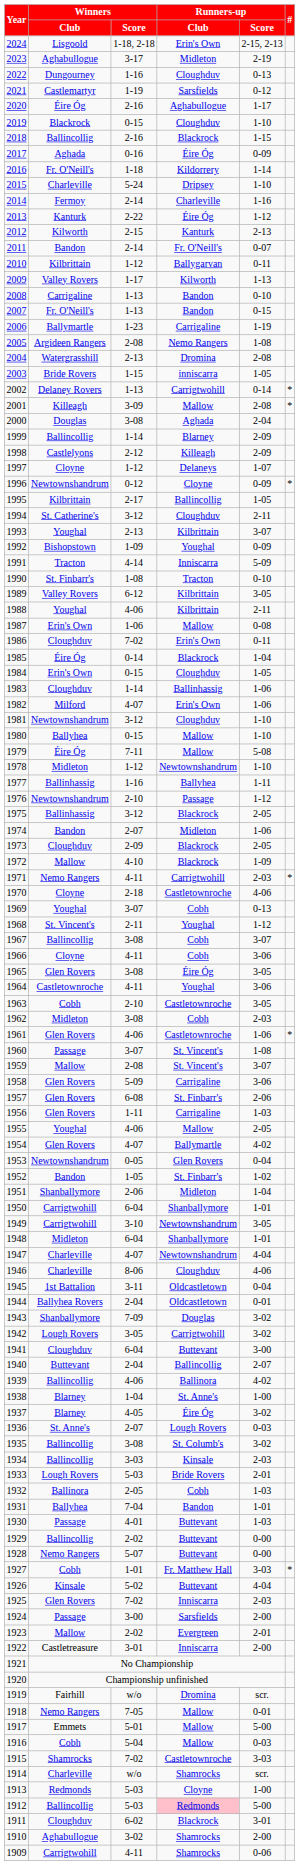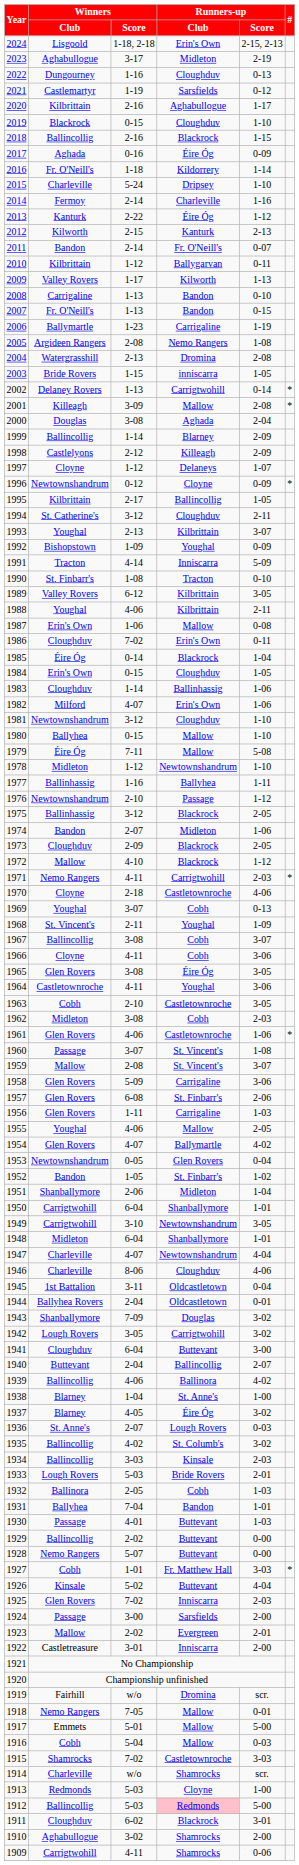 <table class="wikitable sortable" style="text-align:center">
 <tr>
 <th rowspan="2" style="background:red;color:white" scope="col" !>Year</th>
 <th colspan="2" style="background:red;color:white" scope="col" !>Winners</th>
 <th colspan="2" style="background:red;color:white" class="unsortable" scope="col" !>Runners-up</th>
 <th rowspan="2" style="background:red;color:white" scope="col" !>#</th>
 </tr>
 <tr>
 <th style="background:red;color:white" scope="col" !>Club</th>
 <th style="background:red;color:white" scope="col" !>Score</th>
 <th style="background:red;color:white" scope="col" !>Club</th>
 <th style="background:red;color:white" scope="col" !>Score</th>
 </tr>
 <tr>
 <td><a href='#'>2024</a></td>
 <td><a href='#'>Lisgoold</a></td>
 <td>1-18, 2-18</td>
 <td><a href='#'>Erin's Own</a></td>
 <td>2-15, 2-13</td>
 <td></td>
 </tr>
 <tr>
 <td><a href='#'>2023</a></td>
 <td><a href='#'>Aghabullogue</a></td>
 <td>3-17</td>
 <td><a href='#'>Midleton</a></td>
 <td>2-19</td>
 <td></td>
 </tr>
 <tr>
 <td><a href='#'>2022</a></td>
 <td><a href='#'>Dungourney</a></td>
 <td>1-16</td>
 <td><a href='#'>Cloughduv</a></td>
 <td>0-13</td>
 <td></td>
 </tr>
 <tr>
 <td><a href='#'>2021</a></td>
 <td><a href='#'>Castlemartyr</a></td>
 <td>1-19</td>
 <td><a href='#'>Sarsfields</a></td>
 <td>0-12</td>
 <td></td>
 </tr>
 <tr>
 <td><a href='#'>2020</a></td>
-<td><a href='#'>Éire Óg</a></td>
+<td><a href='#'>Kilbrittain</a></td>
 <td>2-16</td>
 <td><a href='#'>Aghabullogue</a></td>
 <td>1-17</td>
 <td></td>
 </tr>
 <tr>
 <td><a href='#'>2019</a></td>
 <td><a href='#'>Blackrock</a></td>
 <td>0-15</td>
 <td><a href='#'>Cloughduv</a></td>
 <td>1-10</td>
 <td></td>
 </tr>
 <tr>
 <td><a href='#'>2018</a></td>
 <td><a href='#'>Ballincollig</a></td>
 <td>2-16</td>
 <td><a href='#'>Blackrock</a></td>
 <td>1-15</td>
 <td></td>
 </tr>
 <tr>
 <td><a href='#'>2017</a></td>
 <td><a href='#'>Aghada</a></td>
 <td>0-16</td>
 <td><a href='#'>Éire Óg</a></td>
 <td>0-09</td>
 <td></td>
 </tr>
 <tr>
 <td><a href='#'>2016</a></td>
 <td><a href='#'>Fr. O'Neill's</a></td>
 <td>1-18</td>
 <td><a href='#'>Kildorrery</a></td>
 <td>1-14</td>
 <td></td>
 </tr>
 <tr>
 <td><a href='#'>2015</a></td>
 <td><a href='#'>Charleville</a></td>
 <td>5-24</td>
 <td><a href='#'>Dripsey</a></td>
 <td>1-10</td>
 <td></td>
 </tr>
 <tr>
 <td><a href='#'>2014</a></td>
 <td><a href='#'>Fermoy</a></td>
 <td>2-14</td>
 <td><a href='#'>Charleville</a></td>
 <td>1-16</td>
 <td></td>
 </tr>
 <tr>
 <td><a href='#'>2013</a></td>
 <td><a href='#'>Kanturk</a></td>
 <td>2-22</td>
 <td><a href='#'>Éire Óg</a></td>
 <td>1-12</td>
 <td></td>
 </tr>
 <tr>
 <td><a href='#'>2012</a></td>
 <td><a href='#'>Kilworth</a></td>
 <td>2-15</td>
 <td><a href='#'>Kanturk</a></td>
 <td>2-13</td>
 <td></td>
 </tr>
 <tr>
 <td><a href='#'>2011</a></td>
 <td><a href='#'>Bandon</a></td>
 <td>2-14</td>
 <td><a href='#'>Fr. O'Neill's</a></td>
 <td>0-07</td>
 <td></td>
 </tr>
 <tr>
 <td><a href='#'>2010</a></td>
 <td><a href='#'>Kilbrittain</a></td>
 <td>1-12</td>
 <td><a href='#'>Ballygarvan</a></td>
 <td>0-11</td>
 <td></td>
 </tr>
 <tr>
 <td><a href='#'>2009</a></td>
 <td><a href='#'>Valley Rovers</a></td>
 <td>1-17</td>
 <td><a href='#'>Kilworth</a></td>
 <td>1-13</td>
 <td></td>
 </tr>
 <tr>
 <td><a href='#'>2008</a></td>
 <td><a href='#'>Carrigaline</a></td>
 <td>1-13</td>
 <td><a href='#'>Bandon</a></td>
 <td>0-10</td>
 <td></td>
 </tr>
 <tr>
 <td><a href='#'>2007</a></td>
 <td><a href='#'>Fr. O'Neill's</a></td>
 <td>1-13</td>
 <td><a href='#'>Bandon</a></td>
 <td>0-15</td>
 <td></td>
 </tr>
 <tr>
 <td><a href='#'>2006</a></td>
 <td><a href='#'>Ballymartle</a></td>
 <td>1-23</td>
 <td><a href='#'>Carrigaline</a></td>
 <td>1-19</td>
 <td></td>
 </tr>
 <tr>
 <td><a href='#'>2005</a></td>
 <td><a href='#'>Argideen Rangers</a></td>
 <td>2-08</td>
 <td><a href='#'>Nemo Rangers</a></td>
 <td>1-08</td>
 <td></td>
 </tr>
 <tr>
 <td><a href='#'>2004</a></td>
 <td><a href='#'>Watergrasshill</a></td>
 <td>2-13</td>
 <td><a href='#'>Dromina</a></td>
 <td>2-08</td>
 <td></td>
 </tr>
 <tr>
 <td><a href='#'>2003</a></td>
 <td><a href='#'>Bride Rovers</a></td>
 <td>1-15</td>
 <td><a href='#'>inniscarra</a></td>
 <td>1-05</td>
 <td></td>
 </tr>
 <tr>
 <td>2002</td>
 <td><a href='#'>Delaney Rovers</a></td>
 <td>1-13</td>
 <td><a href='#'>Carrigtwohill</a></td>
 <td>0-14</td>
 <td>*</td>
 </tr>
 <tr>
 <td>2001</td>
 <td><a href='#'>Killeagh</a></td>
 <td>3-09</td>
 <td><a href='#'>Mallow</a></td>
 <td>2-08</td>
 <td>*</td>
 </tr>
 <tr>
 <td>2000</td>
 <td><a href='#'>Douglas</a></td>
 <td>3-08</td>
 <td><a href='#'>Aghada</a></td>
 <td>2-04</td>
 <td></td>
 </tr>
 <tr>
 <td>1999</td>
 <td><a href='#'>Ballincollig</a></td>
 <td>1-14</td>
 <td><a href='#'>Blarney</a></td>
 <td>2-09</td>
 <td></td>
 </tr>
 <tr>
 <td>1998</td>
 <td><a href='#'>Castlelyons</a></td>
 <td>2-12</td>
 <td><a href='#'>Killeagh</a></td>
 <td>2-09</td>
 <td></td>
 </tr>
 <tr>
 <td>1997</td>
 <td><a href='#'>Cloyne</a></td>
 <td>1-12</td>
 <td><a href='#'>Delaneys</a></td>
 <td>1-07</td>
 <td></td>
 </tr>
 <tr>
 <td>1996</td>
 <td><a href='#'>Newtownshandrum</a></td>
 <td>0-12</td>
 <td><a href='#'>Cloyne</a></td>
 <td>0-09</td>
 <td>*</td>
 </tr>
 <tr>
 <td>1995</td>
 <td><a href='#'>Kilbrittain</a></td>
 <td>2-17</td>
 <td><a href='#'>Ballincollig</a></td>
 <td>1-05</td>
 <td></td>
 </tr>
 <tr>
 <td>1994</td>
 <td><a href='#'>St. Catherine's</a></td>
 <td>3-12</td>
 <td><a href='#'>Cloughduv</a></td>
 <td>2-11</td>
 <td></td>
 </tr>
 <tr>
 <td>1993</td>
 <td><a href='#'>Youghal</a></td>
 <td>2-13</td>
 <td><a href='#'>Kilbrittain</a></td>
 <td>3-07</td>
 <td></td>
 </tr>
 <tr>
 <td>1992</td>
 <td><a href='#'>Bishopstown</a></td>
 <td>1-09</td>
 <td><a href='#'>Youghal</a></td>
 <td>0-09</td>
 <td></td>
 </tr>
 <tr>
 <td>1991</td>
 <td><a href='#'>Tracton</a></td>
 <td>4-14</td>
 <td><a href='#'>Inniscarra</a></td>
 <td>5-09</td>
 <td></td>
 </tr>
 <tr>
 <td>1990</td>
 <td><a href='#'>St. Finbarr's</a></td>
 <td>1-08</td>
 <td><a href='#'>Tracton</a></td>
 <td>0-10</td>
 <td></td>
 </tr>
 <tr>
 <td>1989</td>
 <td><a href='#'>Valley Rovers</a></td>
 <td>6-12</td>
 <td><a href='#'>Kilbrittain</a></td>
 <td>3-05</td>
 <td></td>
 </tr>
 <tr>
 <td>1988</td>
 <td><a href='#'>Youghal</a></td>
 <td>4-06</td>
 <td><a href='#'>Kilbrittain</a></td>
 <td>2-11</td>
 <td></td>
 </tr>
 <tr>
 <td>1987</td>
 <td><a href='#'>Erin's Own</a></td>
 <td>1-06</td>
 <td><a href='#'>Mallow</a></td>
 <td>0-08</td>
 <td></td>
 </tr>
 <tr>
 <td>1986</td>
 <td><a href='#'>Cloughduv</a></td>
 <td>7-02</td>
 <td><a href='#'>Erin's Own</a></td>
 <td>0-11</td>
 <td></td>
 </tr>
 <tr>
 <td>1985</td>
 <td><a href='#'>Éire Óg</a></td>
 <td>0-14</td>
 <td><a href='#'>Blackrock</a></td>
 <td>1-04</td>
 <td></td>
 </tr>
 <tr>
 <td>1984</td>
 <td><a href='#'>Erin's Own</a></td>
 <td>0-15</td>
 <td><a href='#'>Cloughduv</a></td>
 <td>1-05</td>
 <td></td>
 </tr>
 <tr>
 <td>1983</td>
 <td><a href='#'>Cloughduv</a></td>
 <td>1-14</td>
 <td><a href='#'>Ballinhassig</a></td>
 <td>1-06</td>
 <td></td>
 </tr>
 <tr>
 <td>1982</td>
 <td><a href='#'>Milford</a></td>
 <td>4-07</td>
 <td><a href='#'>Erin's Own</a></td>
 <td>1-06</td>
 <td></td>
 </tr>
 <tr>
 <td>1981</td>
 <td><a href='#'>Newtownshandrum</a></td>
 <td>3-12</td>
 <td><a href='#'>Cloughduv</a></td>
 <td>1-10</td>
 <td></td>
 </tr>
 <tr>
 <td>1980</td>
 <td><a href='#'>Ballyhea</a></td>
 <td>0-15</td>
 <td><a href='#'>Mallow</a></td>
 <td>1-10</td>
 <td></td>
 </tr>
 <tr>
 <td>1979</td>
 <td><a href='#'>Éire Óg</a></td>
 <td>7-11</td>
 <td><a href='#'>Mallow</a></td>
 <td>5-08</td>
 <td></td>
 </tr>
 <tr>
 <td>1978</td>
 <td><a href='#'>Midleton</a></td>
 <td>1-12</td>
 <td><a href='#'>Newtownshandrum</a></td>
 <td>1-10</td>
 <td></td>
 </tr>
 <tr>
 <td>1977</td>
 <td><a href='#'>Ballinhassig</a></td>
 <td>1-16</td>
 <td><a href='#'>Ballyhea</a></td>
 <td>1-11</td>
 <td></td>
 </tr>
 <tr>
 <td>1976</td>
 <td><a href='#'>Newtownshandrum</a></td>
 <td>2-10</td>
 <td><a href='#'>Passage</a></td>
 <td>1-12</td>
 <td></td>
 </tr>
 <tr>
 <td>1975</td>
 <td><a href='#'>Ballinhassig</a></td>
 <td>3-12</td>
 <td><a href='#'>Blackrock</a></td>
 <td>2-05</td>
 <td></td>
 </tr>
 <tr>
 <td>1974</td>
 <td><a href='#'>Bandon</a></td>
 <td>2-07</td>
 <td><a href='#'>Midleton</a></td>
 <td>1-06</td>
 <td></td>
 </tr>
 <tr>
 <td>1973</td>
 <td><a href='#'>Cloughduv</a></td>
 <td>2-09</td>
 <td><a href='#'>Blackrock</a></td>
 <td>2-05</td>
 <td></td>
 </tr>
 <tr>
 <td>1972</td>
 <td><a href='#'>Mallow</a></td>
 <td>4-10</td>
 <td><a href='#'>Blackrock</a></td>
-<td>1-09</td>
+<td>1-12</td>
 <td></td>
 </tr>
 <tr>
 <td>1971</td>
 <td><a href='#'>Nemo Rangers</a></td>
 <td>4-11</td>
 <td><a href='#'>Carrigtwohill</a></td>
 <td>2-03</td>
 <td>*</td>
 </tr>
 <tr>
 <td>1970</td>
 <td><a href='#'>Cloyne</a></td>
 <td>2-18</td>
 <td><a href='#'>Castletownroche</a></td>
 <td>4-06</td>
 <td></td>
 </tr>
 <tr>
 <td>1969</td>
 <td><a href='#'>Youghal</a></td>
 <td>3-07</td>
 <td><a href='#'>Cobh</a></td>
 <td>0-13</td>
 <td></td>
 </tr>
 <tr>
 <td>1968</td>
 <td><a href='#'>St. Vincent's</a></td>
 <td>2-11</td>
 <td><a href='#'>Youghal</a></td>
-<td>1-12</td>
+<td>1-09</td>
 <td></td>
 </tr>
 <tr>
 <td>1967</td>
 <td><a href='#'>Ballincollig</a></td>
 <td>3-08</td>
 <td><a href='#'>Cobh</a></td>
 <td>3-07</td>
 <td></td>
 </tr>
 <tr>
 <td>1966</td>
 <td><a href='#'>Cloyne</a></td>
 <td>4-11</td>
 <td><a href='#'>Cobh</a></td>
 <td>3-06</td>
 <td></td>
 </tr>
 <tr>
 <td>1965</td>
 <td><a href='#'>Glen Rovers</a></td>
 <td>3-08</td>
 <td><a href='#'>Éire Óg</a></td>
 <td>3-05</td>
 <td></td>
 </tr>
 <tr>
 <td>1964</td>
 <td><a href='#'>Castletownroche</a></td>
 <td>4-11</td>
 <td><a href='#'>Youghal</a></td>
 <td>3-06</td>
 <td></td>
 </tr>
 <tr>
 <td>1963</td>
 <td><a href='#'>Cobh</a></td>
 <td>2-10</td>
 <td><a href='#'>Castletownroche</a></td>
 <td>3-05</td>
 <td></td>
 </tr>
 <tr>
 <td>1962</td>
 <td><a href='#'>Midleton</a></td>
 <td>3-08</td>
 <td><a href='#'>Cobh</a></td>
 <td>2-03</td>
 <td></td>
 </tr>
 <tr>
 <td>1961</td>
 <td><a href='#'>Glen Rovers</a></td>
 <td>4-06</td>
 <td><a href='#'>Castletownroche</a></td>
 <td>1-06</td>
 <td>*</td>
 </tr>
 <tr>
 <td>1960</td>
 <td><a href='#'>Passage</a></td>
 <td>3-07</td>
 <td><a href='#'>St. Vincent's</a></td>
 <td>1-08</td>
 <td></td>
 </tr>
 <tr>
 <td>1959</td>
 <td><a href='#'>Mallow</a></td>
 <td>2-08</td>
 <td><a href='#'>St. Vincent's</a></td>
 <td>3-07</td>
 <td></td>
 </tr>
 <tr>
 <td>1958</td>
 <td><a href='#'>Glen Rovers</a></td>
 <td>5-09</td>
 <td><a href='#'>Carrigaline</a></td>
 <td>3-06</td>
 <td></td>
 </tr>
 <tr>
 <td>1957</td>
 <td><a href='#'>Glen Rovers</a></td>
 <td>6-08</td>
 <td><a href='#'>St. Finbarr's</a></td>
 <td>2-06</td>
 <td></td>
 </tr>
 <tr>
 <td>1956</td>
 <td><a href='#'>Glen Rovers</a></td>
 <td>1-11</td>
 <td><a href='#'>Carrigaline</a></td>
 <td>1-03</td>
 <td></td>
 </tr>
 <tr>
 <td>1955</td>
 <td><a href='#'>Youghal</a></td>
 <td>4-06</td>
 <td><a href='#'>Mallow</a></td>
 <td>2-05</td>
 <td></td>
 </tr>
 <tr>
 <td>1954</td>
 <td><a href='#'>Glen Rovers</a></td>
 <td>4-07</td>
 <td><a href='#'>Ballymartle</a></td>
 <td>4-02</td>
 <td></td>
 </tr>
 <tr>
 <td>1953</td>
 <td><a href='#'>Newtownshandrum</a></td>
 <td>0-05</td>
 <td><a href='#'>Glen Rovers</a></td>
 <td>0-04</td>
 <td></td>
 </tr>
 <tr>
 <td>1952</td>
 <td><a href='#'>Bandon</a></td>
 <td>1-05</td>
 <td><a href='#'>St. Finbarr's</a></td>
 <td>1-02</td>
 <td></td>
 </tr>
 <tr>
 <td>1951</td>
 <td><a href='#'>Shanballymore</a></td>
 <td>2-06</td>
 <td><a href='#'>Midleton</a></td>
 <td>1-04</td>
 <td></td>
 </tr>
 <tr>
 <td>1950</td>
 <td><a href='#'>Carrigtwohill</a></td>
 <td>6-04</td>
 <td><a href='#'>Shanballymore</a></td>
 <td>1-01</td>
 <td></td>
 </tr>
 <tr>
 <td>1949</td>
 <td><a href='#'>Carrigtwohill</a></td>
 <td>3-10</td>
 <td><a href='#'>Newtownshandrum</a></td>
 <td>3-05</td>
 <td></td>
 </tr>
 <tr>
 <td>1948</td>
 <td><a href='#'>Midleton</a></td>
 <td>6-04</td>
 <td><a href='#'>Shanballymore</a></td>
 <td>1-01</td>
 <td></td>
 </tr>
 <tr>
 <td>1947</td>
 <td><a href='#'>Charleville</a></td>
 <td>4-07</td>
 <td><a href='#'>Newtownshandrum</a></td>
 <td>4-04</td>
 <td></td>
 </tr>
 <tr>
 <td>1946</td>
 <td><a href='#'>Charleville</a></td>
 <td>8-06</td>
 <td><a href='#'>Cloughduv</a></td>
 <td>4-06</td>
 <td></td>
 </tr>
 <tr>
 <td>1945</td>
 <td><a href='#'>1st Battalion</a></td>
 <td>3-11</td>
 <td><a href='#'>Oldcastletown</a></td>
 <td>0-04</td>
 <td></td>
 </tr>
 <tr>
 <td>1944</td>
 <td><a href='#'>Ballyhea Rovers</a></td>
 <td>2-04</td>
 <td><a href='#'>Oldcastletown</a></td>
 <td>0-01</td>
 <td></td>
 </tr>
 <tr>
 <td>1943</td>
 <td><a href='#'>Shanballymore</a></td>
 <td>7-09</td>
 <td><a href='#'>Douglas</a></td>
 <td>3-02</td>
 <td></td>
 </tr>
 <tr>
 <td>1942</td>
 <td><a href='#'>Lough Rovers</a></td>
 <td>3-05</td>
 <td><a href='#'>Carrigtwohill</a></td>
 <td>3-02</td>
 <td></td>
 </tr>
 <tr>
 <td>1941</td>
 <td><a href='#'>Cloughduv</a></td>
 <td>6-04</td>
 <td><a href='#'>Buttevant</a></td>
 <td>3-00</td>
 <td></td>
 </tr>
 <tr>
 <td>1940</td>
 <td><a href='#'>Buttevant</a></td>
 <td>2-04</td>
 <td><a href='#'>Ballincollig</a></td>
 <td>2-07</td>
 <td></td>
 </tr>
 <tr>
 <td>1939</td>
 <td><a href='#'>Ballincollig</a></td>
 <td>4-06</td>
 <td><a href='#'>Ballinora</a></td>
 <td>4-02</td>
 <td></td>
 </tr>
 <tr>
 <td>1938</td>
 <td><a href='#'>Blarney</a></td>
 <td>1-04</td>
 <td><a href='#'>St. Anne's</a></td>
 <td>1-00</td>
 <td></td>
 </tr>
 <tr>
 <td>1937</td>
 <td><a href='#'>Blarney</a></td>
 <td>4-05</td>
 <td><a href='#'>Éire Óg</a></td>
 <td>3-02</td>
 <td></td>
 </tr>
 <tr>
 <td>1936</td>
 <td><a href='#'>St. Anne's</a></td>
 <td>2-07</td>
 <td><a href='#'>Lough Rovers</a></td>
 <td>0-03</td>
 <td></td>
 </tr>
 <tr>
 <td>1935</td>
 <td><a href='#'>Ballincollig</a></td>
-<td>3-08</td>
+<td>4-02</td>
 <td><a href='#'>St. Columb's</a></td>
 <td>3-02</td>
 <td></td>
 </tr>
 <tr>
 <td>1934</td>
 <td><a href='#'>Ballincollig</a></td>
 <td>3-03</td>
 <td><a href='#'>Kinsale</a></td>
 <td>2-03</td>
 <td></td>
 </tr>
 <tr>
 <td>1933</td>
 <td><a href='#'>Lough Rovers</a></td>
 <td>5-03</td>
 <td><a href='#'>Bride Rovers</a></td>
 <td>2-01</td>
 <td></td>
 </tr>
 <tr>
 <td>1932</td>
 <td><a href='#'>Ballinora</a></td>
 <td>2-05</td>
 <td><a href='#'>Cobh</a></td>
 <td>1-03</td>
 <td></td>
 </tr>
 <tr>
 <td>1931</td>
 <td><a href='#'>Ballyhea</a></td>
 <td>7-04</td>
 <td><a href='#'>Bandon</a></td>
 <td>1-01</td>
 <td></td>
 </tr>
 <tr>
 <td>1930</td>
 <td><a href='#'>Passage</a></td>
 <td>4-01</td>
 <td><a href='#'>Buttevant</a></td>
 <td>1-03</td>
 <td></td>
 </tr>
 <tr>
 <td>1929</td>
 <td><a href='#'>Ballincollig</a></td>
 <td>2-02</td>
 <td><a href='#'>Buttevant</a></td>
 <td>0-00</td>
 <td></td>
 </tr>
 <tr>
 <td>1928</td>
 <td><a href='#'>Nemo Rangers</a></td>
 <td>5-07</td>
 <td><a href='#'>Buttevant</a></td>
 <td>0-00</td>
 <td></td>
 </tr>
 <tr>
 <td>1927</td>
 <td><a href='#'>Cobh</a></td>
 <td>1-01</td>
 <td><a href='#'>Fr. Matthew Hall</a></td>
 <td>3-03</td>
 <td>*</td>
 </tr>
 <tr>
 <td>1926</td>
 <td><a href='#'>Kinsale</a></td>
 <td>5-02</td>
 <td><a href='#'>Buttevant</a></td>
 <td>4-04</td>
 <td></td>
 </tr>
 <tr>
 <td>1925</td>
 <td><a href='#'>Glen Rovers</a></td>
 <td>7-02</td>
 <td><a href='#'>Inniscarra</a></td>
 <td>2-03</td>
 <td></td>
 </tr>
 <tr>
 <td>1924</td>
 <td><a href='#'>Passage</a></td>
 <td>3-00</td>
 <td><a href='#'>Sarsfields</a></td>
 <td>2-00</td>
 <td></td>
 </tr>
 <tr>
 <td>1923</td>
 <td><a href='#'>Mallow</a></td>
 <td>2-02</td>
 <td><a href='#'>Evergreen</a></td>
 <td>2-01</td>
 <td></td>
 </tr>
 <tr>
 <td>1922</td>
 <td>Castletreasure</td>
 <td>3-01</td>
 <td><a href='#'>Inniscarra</a></td>
 <td>2-00</td>
 <td></td>
 </tr>
 <tr>
 <td>1921</td>
 <td colspan="4">No Championship</td>
 <td></td>
 </tr>
 <tr>
 <td>1920</td>
 <td colspan="4">Championship unfinished</td>
 <td></td>
 </tr>
 <tr>
 <td>1919</td>
 <td Fairhill GAA>Fairhill</td>
 <td>w/o</td>
 <td><a href='#'>Dromina</a></td>
 <td>scr.</td>
 <td></td>
 </tr>
 <tr>
 <td>1918</td>
 <td><a href='#'>Nemo Rangers</a></td>
 <td>7-05</td>
 <td><a href='#'>Mallow</a></td>
 <td>0-01</td>
 <td></td>
 </tr>
 <tr>
 <td>1917</td>
 <td Emmets GAA>Emmets</td>
 <td>5-01</td>
 <td><a href='#'>Mallow</a></td>
 <td>5-00</td>
 <td></td>
 </tr>
 <tr>
 <td>1916</td>
 <td><a href='#'>Cobh</a></td>
 <td>5-04</td>
 <td><a href='#'>Mallow</a></td>
 <td>0-03</td>
 <td></td>
 </tr>
 <tr>
 <td>1915</td>
 <td><a href='#'>Shamrocks</a></td>
 <td>7-02</td>
 <td><a href='#'>Castletownroche</a></td>
 <td>3-03</td>
 <td></td>
 </tr>
 <tr>
 <td>1914</td>
 <td><a href='#'>Charleville</a></td>
 <td>w/o</td>
 <td><a href='#'>Shamrocks</a></td>
 <td>scr.</td>
 <td></td>
 </tr>
 <tr>
 <td>1913</td>
 <td><a href='#'>Redmonds</a></td>
 <td>5-03</td>
 <td><a href='#'>Cloyne</a></td>
 <td>1-00</td>
 <td></td>
 </tr>
 <tr>
 <td>1912</td>
 <td><a href='#'>Ballincollig</a></td>
 <td>5-03</td>
 <td style="background: pink;"><a href='#'>Redmonds</a></td>
 <td>5-00</td>
 <td></td>
 </tr>
 <tr>
 <td>1911</td>
 <td><a href='#'>Cloughduv</a></td>
 <td>6-02</td>
 <td><a href='#'>Blackrock</a></td>
 <td>3-01</td>
 <td></td>
 </tr>
 <tr>
 <td>1910</td>
 <td><a href='#'>Aghabullogue</a></td>
 <td>3-02</td>
 <td><a href='#'>Shamrocks</a></td>
 <td>2-00</td>
 <td></td>
 </tr>
 <tr>
 <td>1909</td>
 <td><a href='#'>Carrigtwohill</a></td>
 <td>4-11</td>
 <td><a href='#'>Shamrocks</a></td>
 <td>0-06</td>
 <td></td>
 </tr>
 </table>
